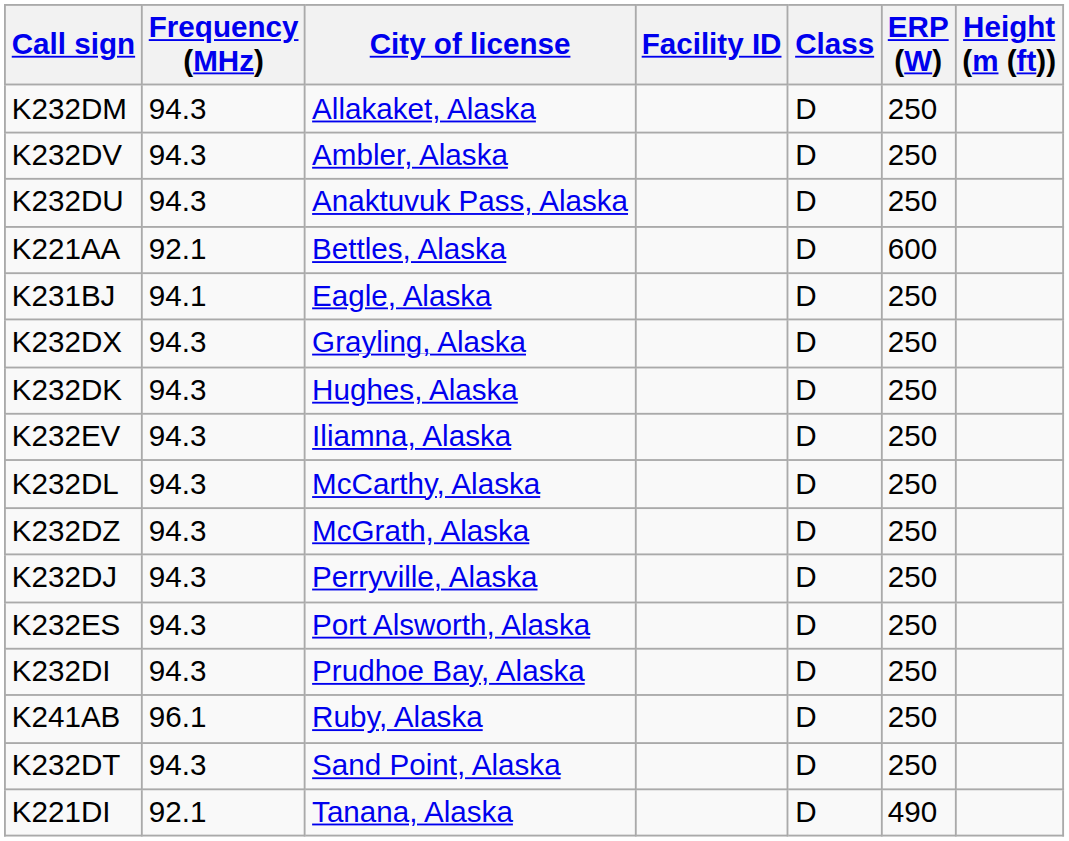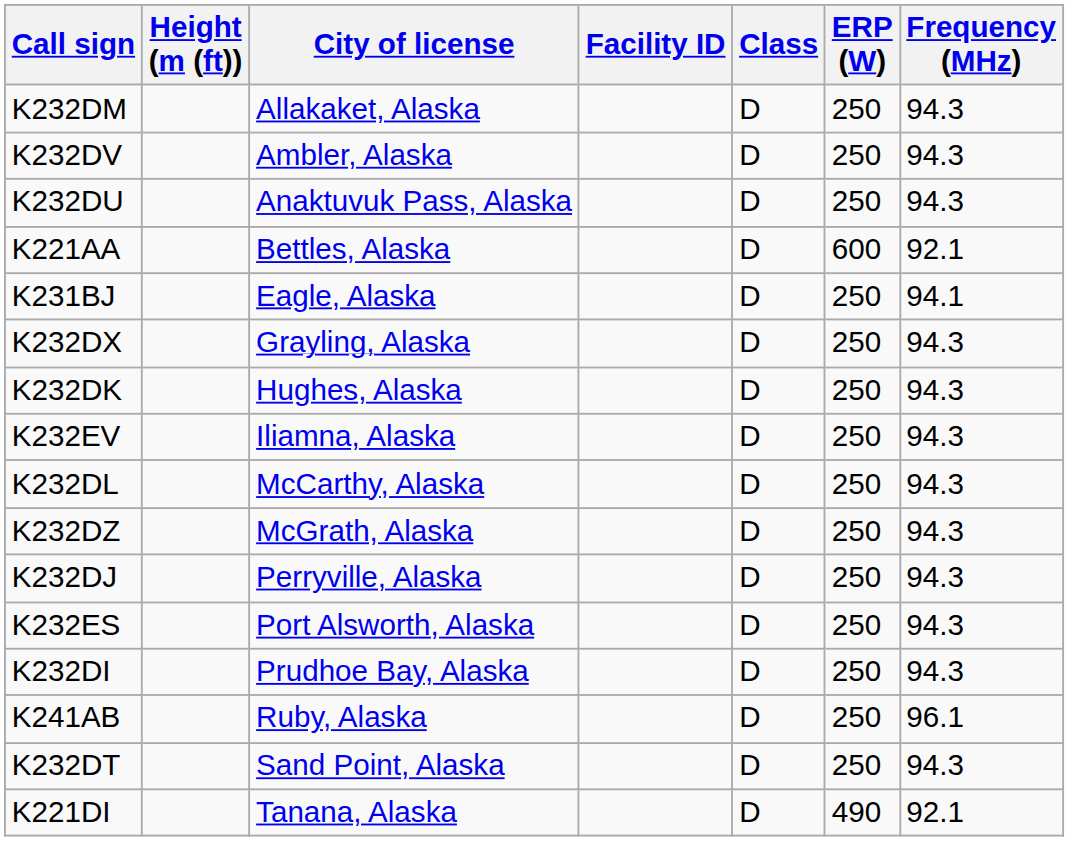 <table class="wikitable sortable">
 <tr>
 <th><a href='#'>Call sign</a></th>
-<th data-sort-type="number"><a href='#'>Frequency</a><br>(<a href='#'>MHz</a>)</th>
+<th data-sort-type="number"><a href='#'>Height</a><br>(<a href='#'>m</a> (<a href='#'>ft</a>))</th>
 <th><a href='#'>City of license</a></th>
 <th data-sort-type="number"><a href='#'>Facility ID</a></th>
 <th><a href='#'>Class</a></th>
 <th data-sort-type="number"><a href='#'>ERP</a><br>(<a href='#'>W</a>)</th>
-<th data-sort-type="number"><a href='#'>Height</a><br>(<a href='#'>m</a> (<a href='#'>ft</a>))</th>
+<th data-sort-type="number"><a href='#'>Frequency</a><br>(<a href='#'>MHz</a>)</th>
 </tr>
 <tr>
 <td>K232DM</td>
-<td>94.3</td>
+<td></td>
 <td><a href='#'>Allakaket, Alaska</a></td>
 <td></td>
 <td>D</td>
 <td>250</td>
-<td></td>
+<td>94.3</td>
 </tr>
 <tr>
 <td>K232DV</td>
-<td>94.3</td>
+<td></td>
 <td><a href='#'>Ambler, Alaska</a></td>
 <td></td>
 <td>D</td>
 <td>250</td>
-<td></td>
+<td>94.3</td>
 </tr>
 <tr>
 <td>K232DU</td>
-<td>94.3</td>
+<td></td>
 <td><a href='#'>Anaktuvuk Pass, Alaska</a></td>
 <td></td>
 <td>D</td>
 <td>250</td>
-<td></td>
+<td>94.3</td>
 </tr>
 <tr>
 <td>K221AA</td>
-<td>92.1</td>
+<td></td>
 <td><a href='#'>Bettles, Alaska</a></td>
 <td></td>
 <td>D</td>
 <td>600</td>
-<td></td>
+<td>92.1</td>
 </tr>
 <tr>
 <td>K231BJ</td>
-<td>94.1</td>
+<td></td>
 <td><a href='#'>Eagle, Alaska</a></td>
 <td></td>
 <td>D</td>
 <td>250</td>
-<td></td>
+<td>94.1</td>
 </tr>
 <tr>
 <td>K232DX</td>
-<td>94.3</td>
+<td></td>
 <td><a href='#'>Grayling, Alaska</a></td>
 <td></td>
 <td>D</td>
 <td>250</td>
-<td></td>
+<td>94.3</td>
 </tr>
 <tr>
 <td>K232DK</td>
-<td>94.3</td>
+<td></td>
 <td><a href='#'>Hughes, Alaska</a></td>
 <td></td>
 <td>D</td>
 <td>250</td>
-<td></td>
+<td>94.3</td>
 </tr>
 <tr>
 <td>K232EV</td>
-<td>94.3</td>
+<td></td>
 <td><a href='#'>Iliamna, Alaska</a></td>
 <td></td>
 <td>D</td>
 <td>250</td>
-<td></td>
+<td>94.3</td>
 </tr>
 <tr>
 <td>K232DL</td>
-<td>94.3</td>
+<td></td>
 <td><a href='#'>McCarthy, Alaska</a></td>
 <td></td>
 <td>D</td>
 <td>250</td>
-<td></td>
+<td>94.3</td>
 </tr>
 <tr>
 <td>K232DZ</td>
-<td>94.3</td>
+<td></td>
 <td><a href='#'>McGrath, Alaska</a></td>
 <td></td>
 <td>D</td>
 <td>250</td>
-<td></td>
+<td>94.3</td>
 </tr>
 <tr>
 <td>K232DJ</td>
-<td>94.3</td>
+<td></td>
 <td><a href='#'>Perryville, Alaska</a></td>
 <td></td>
 <td>D</td>
 <td>250</td>
-<td></td>
+<td>94.3</td>
 </tr>
 <tr>
 <td>K232ES</td>
-<td>94.3</td>
+<td></td>
 <td><a href='#'>Port Alsworth, Alaska</a></td>
 <td></td>
 <td>D</td>
 <td>250</td>
-<td></td>
+<td>94.3</td>
 </tr>
 <tr>
 <td>K232DI</td>
-<td>94.3</td>
+<td></td>
 <td><a href='#'>Prudhoe Bay, Alaska</a></td>
 <td></td>
 <td>D</td>
 <td>250</td>
-<td></td>
+<td>94.3</td>
 </tr>
 <tr>
 <td>K241AB</td>
-<td>96.1</td>
+<td></td>
 <td><a href='#'>Ruby, Alaska</a></td>
 <td></td>
 <td>D</td>
 <td>250</td>
-<td></td>
+<td>96.1</td>
 </tr>
 <tr>
 <td>K232DT</td>
-<td>94.3</td>
+<td></td>
 <td><a href='#'>Sand Point, Alaska</a></td>
 <td></td>
 <td>D</td>
 <td>250</td>
-<td></td>
+<td>94.3</td>
 </tr>
 <tr>
 <td>K221DI</td>
-<td>92.1</td>
+<td></td>
 <td><a href='#'>Tanana, Alaska</a></td>
 <td></td>
 <td>D</td>
 <td>490</td>
-<td></td>
+<td>92.1</td>
 </tr>
 </table>
